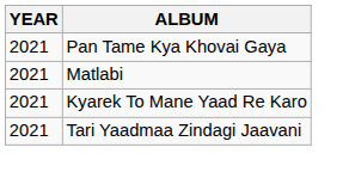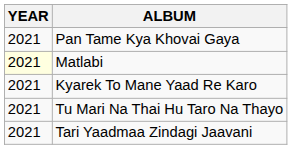 <table class="wikitable">
 <tr>
 <th>YEAR</th>
 <th>ALBUM</th>
 </tr>
 <tr>
 <td>2021</td>
 <td>Pan Tame Kya Khovai Gaya</td>
 </tr>
 <tr>
-<td>2021</td>
+<td style="background: lightyellow;">2021</td>
 <td>Matlabi</td>
 </tr>
 <tr>
 <td>2021</td>
 <td>Kyarek To Mane Yaad Re Karo</td>
 </tr>
 <tr>
 <td>2021</td>
+<td>Tu Mari Na Thai Hu Taro Na Thayo</td>
+</tr>
+<tr>
+<td>2021</td>
 <td>Tari Yaadmaa Zindagi Jaavani</td>
 </tr>
 </table>
